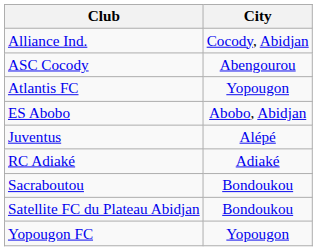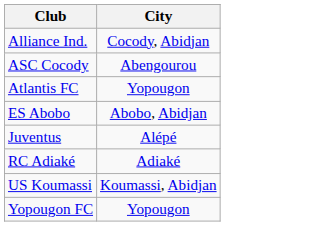 <table class="wikitable sortable" style="text-align:center;">
 <tr>
 <th>Club<br></th>
 <th>City</th>
 </tr>
 <tr>
 <td style="text-align:left;"><a href='#'>Alliance Ind.</a></td>
 <td><a href='#'>Cocody</a>, <a href='#'>Abidjan</a></td>
 </tr>
 <tr>
 <td style="text-align:left;"><a href='#'>ASC Cocody</a></td>
 <td><a href='#'>Abengourou</a></td>
 </tr>
 <tr>
 <td style="text-align:left;"><a href='#'>Atlantis FC</a></td>
 <td><a href='#'>Yopougon</a></td>
 </tr>
 <tr>
 <td style="text-align:left;"><a href='#'>ES Abobo</a></td>
 <td><a href='#'>Abobo</a>, <a href='#'>Abidjan</a></td>
 </tr>
 <tr>
 <td style="text-align:left;"><a href='#'>Juventus</a></td>
 <td><a href='#'>Alépé</a></td>
 </tr>
 <tr>
 <td style="text-align:left;"><a href='#'>RC Adiaké</a></td>
 <td><a href='#'>Adiaké</a></td>
 </tr>
 <tr>
-<td style="text-align:left;"><a href='#'>Sacraboutou</a></td>
-<td><a href='#'>Bondoukou</a></td>
-</tr>
-<tr>
-<td style="text-align:left;"><a href='#'>Satellite FC du Plateau Abidjan</a></td>
-<td><a href='#'>Bondoukou</a></td>
+<td style="text-align:left;"><a href='#'>US Koumassi</a></td>
+<td><a href='#'>Koumassi</a>, <a href='#'>Abidjan</a></td>
 </tr>
 <tr>
 <td style="text-align:left;"><a href='#'>Yopougon FC</a></td>
 <td><a href='#'>Yopougon</a></td>
 </tr>
 </table>
